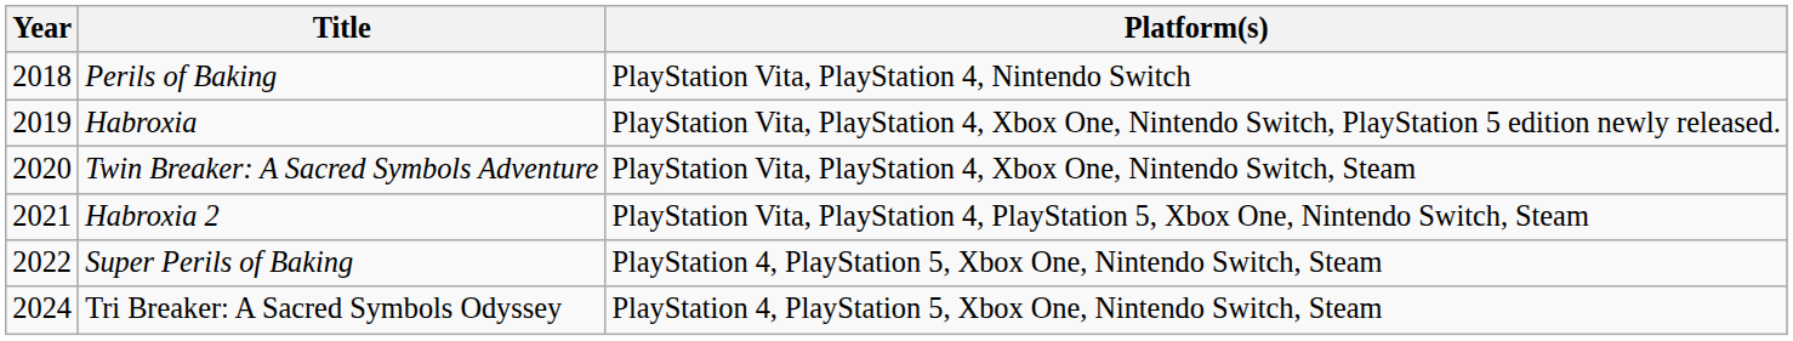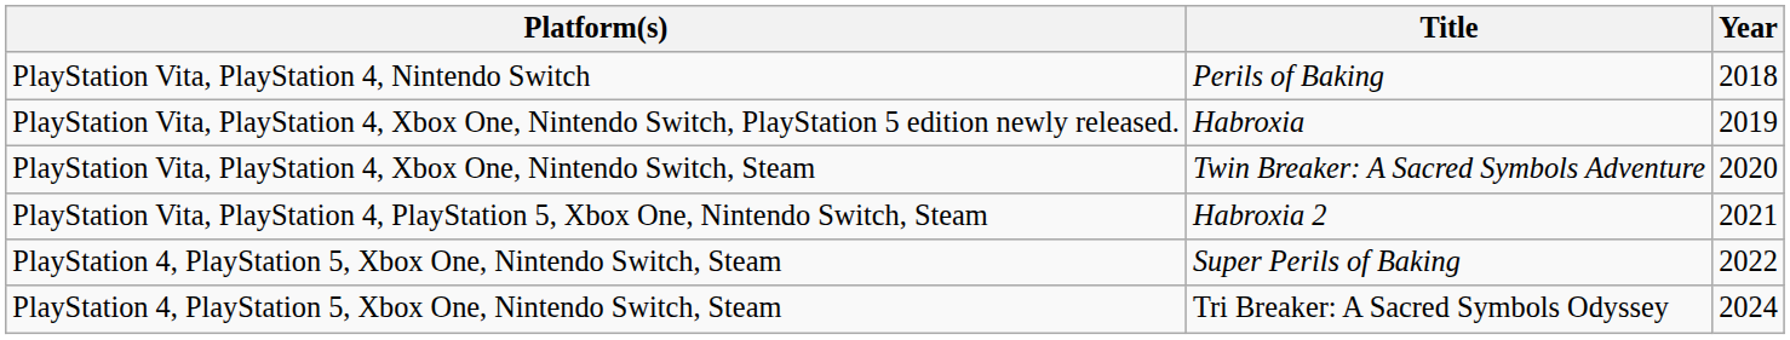 <table class="wikitable sortable">
 <tr>
+<th>Platform(s)</th>
+<th>Title</th>
 <th>Year</th>
-<th>Title</th>
-<th>Platform(s)</th>
 </tr>
 <tr>
+<td>PlayStation Vita, PlayStation 4, Nintendo Switch</td>
+<td><em>Perils of Baking</em></td>
 <td>2018</td>
-<td><em>Perils of Baking</em></td>
-<td>PlayStation Vita, PlayStation 4, Nintendo Switch</td>
 </tr>
 <tr>
+<td>PlayStation Vita, PlayStation 4, Xbox One, Nintendo Switch, PlayStation 5 edition newly released.</td>
+<td><em>Habroxia</em></td>
 <td>2019</td>
-<td><em>Habroxia</em></td>
-<td>PlayStation Vita, PlayStation 4, Xbox One, Nintendo Switch, PlayStation 5 edition newly released.</td>
 </tr>
 <tr>
+<td>PlayStation Vita, PlayStation 4, Xbox One, Nintendo Switch, Steam</td>
+<td><em>Twin Breaker: A Sacred Symbols Adventure</em></td>
 <td>2020</td>
-<td><em>Twin Breaker: A Sacred Symbols Adventure</em></td>
-<td>PlayStation Vita, PlayStation 4, Xbox One, Nintendo Switch, Steam</td>
 </tr>
 <tr>
+<td>PlayStation Vita, PlayStation 4, PlayStation 5, Xbox One, Nintendo Switch, Steam</td>
+<td><em>Habroxia 2</em></td>
 <td>2021</td>
-<td><em>Habroxia 2</em></td>
-<td>PlayStation Vita, PlayStation 4, PlayStation 5, Xbox One, Nintendo Switch, Steam</td>
 </tr>
 <tr>
+<td>PlayStation 4, PlayStation 5, Xbox One, Nintendo Switch, Steam</td>
+<td><em>Super Perils of Baking</em></td>
 <td>2022</td>
-<td><em>Super Perils of Baking</em></td>
-<td>PlayStation 4, PlayStation 5, Xbox One, Nintendo Switch, Steam</td>
 </tr>
 <tr>
+<td>PlayStation 4, PlayStation 5, Xbox One, Nintendo Switch, Steam</td>
+<td>Tri Breaker: A Sacred Symbols Odyssey</td>
 <td>2024</td>
-<td>Tri Breaker: A Sacred Symbols Odyssey</td>
-<td>PlayStation 4, PlayStation 5, Xbox One, Nintendo Switch, Steam</td>
 </tr>
 </table>
